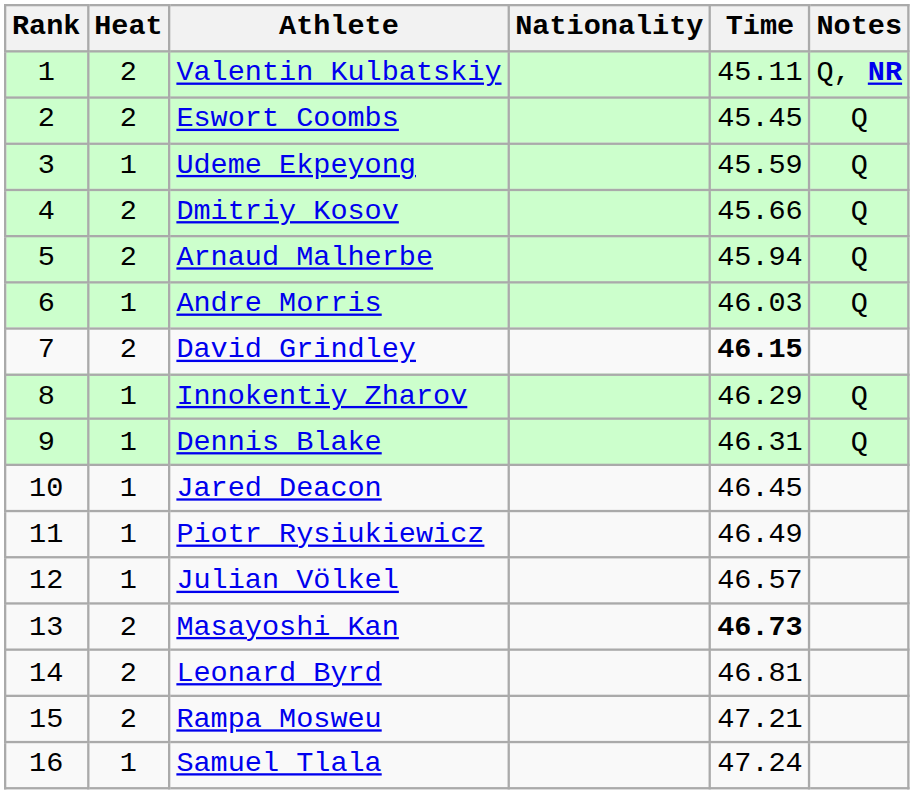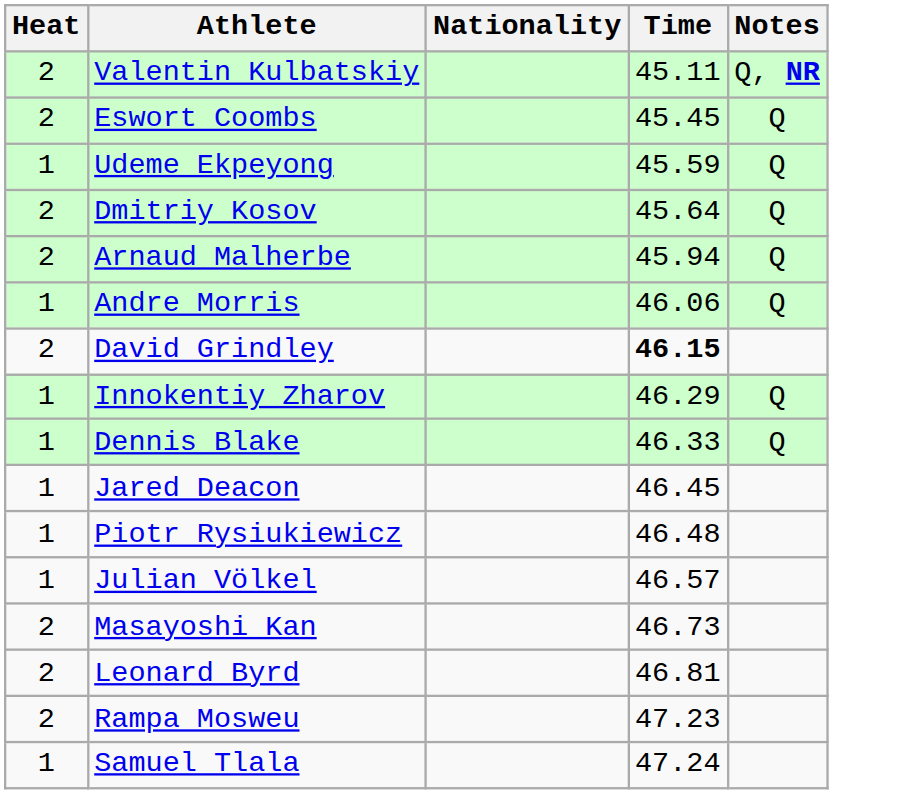 <table class="wikitable sortable" style="text-align:center;font-size:95%">
 <tr>
-<th>Rank</th>
 <th>Heat</th>
 <th>Athlete</th>
 <th>Nationality</th>
 <th>Time</th>
 <th>Notes</th>
 </tr>
 <tr bgcolor=ccffcc>
-<td>1</td>
 <td>2</td>
 <td align="left"><a href='#'>Valentin Kulbatskiy</a></td>
 <td align=left></td>
 <td>45.11</td>
 <td>Q, <strong><a href='#'>NR</a></strong></td>
 </tr>
 <tr bgcolor=ccffcc>
 <td>2</td>
-<td>2</td>
 <td align="left"><a href='#'>Eswort Coombs</a></td>
 <td align=left></td>
 <td>45.45</td>
 <td>Q</td>
 </tr>
 <tr bgcolor=ccffcc>
-<td>3</td>
 <td>1</td>
 <td align="left"><a href='#'>Udeme Ekpeyong</a></td>
 <td align=left></td>
 <td>45.59</td>
 <td>Q</td>
 </tr>
 <tr bgcolor=ccffcc>
-<td>4</td>
 <td>2</td>
 <td align="left"><a href='#'>Dmitriy Kosov</a></td>
 <td align=left></td>
-<td>45.66</td>
+<td>45.64</td>
 <td>Q</td>
 </tr>
 <tr bgcolor=ccffcc>
-<td>5</td>
 <td>2</td>
 <td align="left"><a href='#'>Arnaud Malherbe</a></td>
 <td align=left></td>
 <td>45.94</td>
 <td>Q</td>
 </tr>
 <tr bgcolor=ccffcc>
-<td>6</td>
 <td>1</td>
 <td align="left"><a href='#'>Andre Morris</a></td>
 <td align=left></td>
-<td>46.03</td>
+<td>46.06</td>
 <td>Q</td>
 </tr>
 <tr>
-<td>7</td>
 <td>2</td>
 <td align="left"><a href='#'>David Grindley</a></td>
 <td align=left></td>
 <td><strong>46.15</strong></td>
 <td></td>
 </tr>
 <tr bgcolor=ccffcc>
-<td>8</td>
 <td>1</td>
 <td align="left"><a href='#'>Innokentiy Zharov</a></td>
 <td align=left></td>
 <td>46.29</td>
 <td>Q</td>
 </tr>
 <tr bgcolor=ccffcc>
-<td>9</td>
 <td>1</td>
 <td align="left"><a href='#'>Dennis Blake</a></td>
 <td align=left></td>
-<td>46.31</td>
+<td>46.33</td>
 <td>Q</td>
 </tr>
 <tr>
-<td>10</td>
 <td>1</td>
 <td align="left"><a href='#'>Jared Deacon</a></td>
 <td align=left></td>
 <td>46.45</td>
 <td></td>
 </tr>
 <tr>
-<td>11</td>
 <td>1</td>
 <td align="left"><a href='#'>Piotr Rysiukiewicz</a></td>
 <td align=left></td>
-<td>46.49</td>
+<td>46.48</td>
 <td></td>
 </tr>
 <tr>
-<td>12</td>
 <td>1</td>
 <td align="left"><a href='#'>Julian Völkel</a></td>
 <td align=left></td>
 <td>46.57</td>
 <td></td>
 </tr>
 <tr>
-<td>13</td>
 <td>2</td>
 <td align="left"><a href='#'>Masayoshi Kan</a></td>
 <td align=left></td>
-<td><strong>46.73</strong></td>
+<td>46.73</td>
 <td></td>
 </tr>
 <tr>
-<td>14</td>
 <td>2</td>
 <td align="left"><a href='#'>Leonard Byrd</a></td>
 <td align=left></td>
 <td>46.81</td>
 <td></td>
 </tr>
 <tr>
-<td>15</td>
 <td>2</td>
 <td align="left"><a href='#'>Rampa Mosweu</a></td>
 <td align=left></td>
-<td>47.21</td>
+<td>47.23</td>
 <td></td>
 </tr>
 <tr>
-<td>16</td>
 <td>1</td>
 <td align="left"><a href='#'>Samuel Tlala</a></td>
 <td align=left></td>
 <td>47.24</td>
 <td></td>
 </tr>
 </table>
